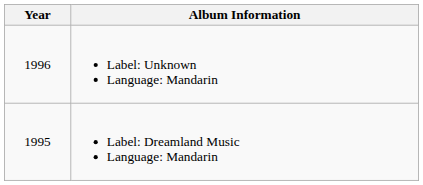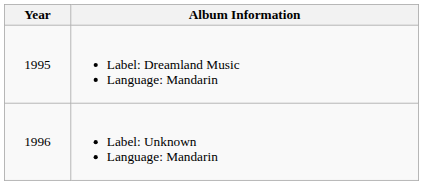 <table class="wikitable" width="500px">
 <tr>
 <th align="left">Year</th>
 <th align="left">Album Information</th>
 </tr>
 <tr>
+<td align="center">1995</td>
+<td align="left"><br><ul><li>Label: Dreamland Music</li><li>Language: Mandarin</li></ul></td>
+</tr>
+<tr>
 <td align="center">1996</td>
 <td align="left"><br><ul><li>Label: Unknown</li><li>Language: Mandarin</li></ul></td>
 </tr>
-<tr>
-<td align="center">1995</td>
-<td align="left"><br><ul><li>Label: Dreamland Music</li><li>Language: Mandarin</li></ul></td>
-</tr>
 </table>
